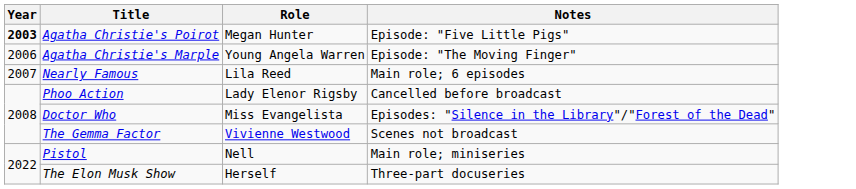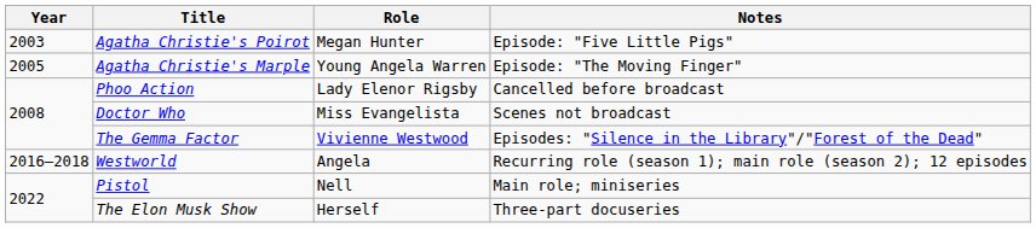 <table class="wikitable sortable">
 <tr>
 <th scope="col">Year</th>
 <th scope="col">Title</th>
 <th scope="col">Role</th>
 <th scope="col" class="unsortable">Notes</th>
 </tr>
 <tr>
-<td><strong>2003</strong></td>
+<td>2003</td>
 <td><em><a href='#'>Agatha Christie's Poirot</a></em></td>
 <td>Megan Hunter</td>
 <td>Episode: "Five Little Pigs"</td>
 </tr>
 <tr>
-<td>2006</td>
+<td>2005</td>
 <td><em><a href='#'>Agatha Christie's Marple</a></em></td>
 <td>Young Angela Warren</td>
 <td>Episode: "The Moving Finger"</td>
-</tr>
-<tr>
-<td>2007</td>
-<td><em><a href='#'>Nearly Famous</a></em></td>
-<td>Lila Reed</td>
-<td>Main role; 6 episodes</td>
 </tr>
 <tr>
 <td rowspan="3">2008</td>
 <td><em><a href='#'>Phoo Action</a></em></td>
 <td>Lady Elenor Rigsby</td>
 <td>Cancelled before broadcast</td>
 </tr>
 <tr>
 <td><em><a href='#'>Doctor Who</a></em></td>
 <td>Miss Evangelista</td>
-<td>Episodes: "<a href='#'>Silence in the Library</a>"/"<a href='#'>Forest of the Dead</a>"</td>
+<td>Scenes not broadcast</td>
 </tr>
 <tr>
 <td><em><a href='#'>The Gemma Factor</a></em></td>
 <td><a href='#'>Vivienne Westwood</a></td>
-<td>Scenes not broadcast</td>
+<td>Episodes: "<a href='#'>Silence in the Library</a>"/"<a href='#'>Forest of the Dead</a>"</td>
+</tr>
+<tr>
+<td>2016–2018</td>
+<td><em><a href='#'>Westworld</a></em></td>
+<td>Angela</td>
+<td>Recurring role (season 1); main role (season 2); 12 episodes</td>
 </tr>
 <tr>
 <td rowspan="2">2022</td>
 <td><em><a href='#'>Pistol</a></em></td>
 <td>Nell</td>
 <td>Main role; miniseries</td>
 </tr>
 <tr>
 <td><em>The Elon Musk Show</em></td>
 <td>Herself</td>
 <td>Three-part docuseries</td>
 </tr>
 </table>
